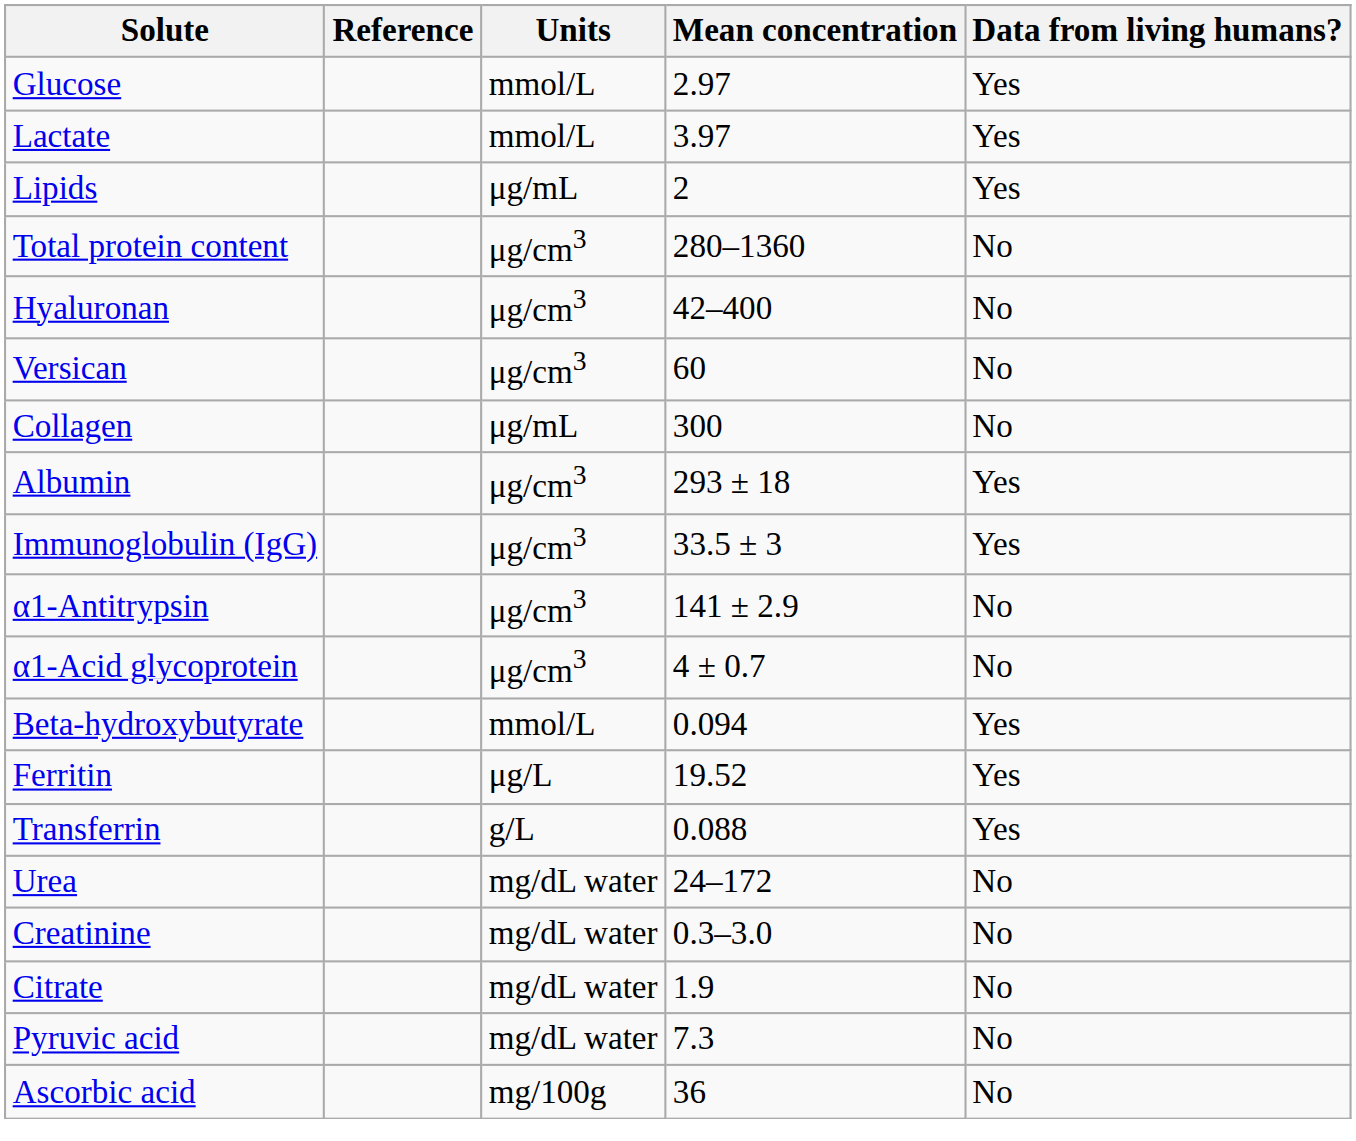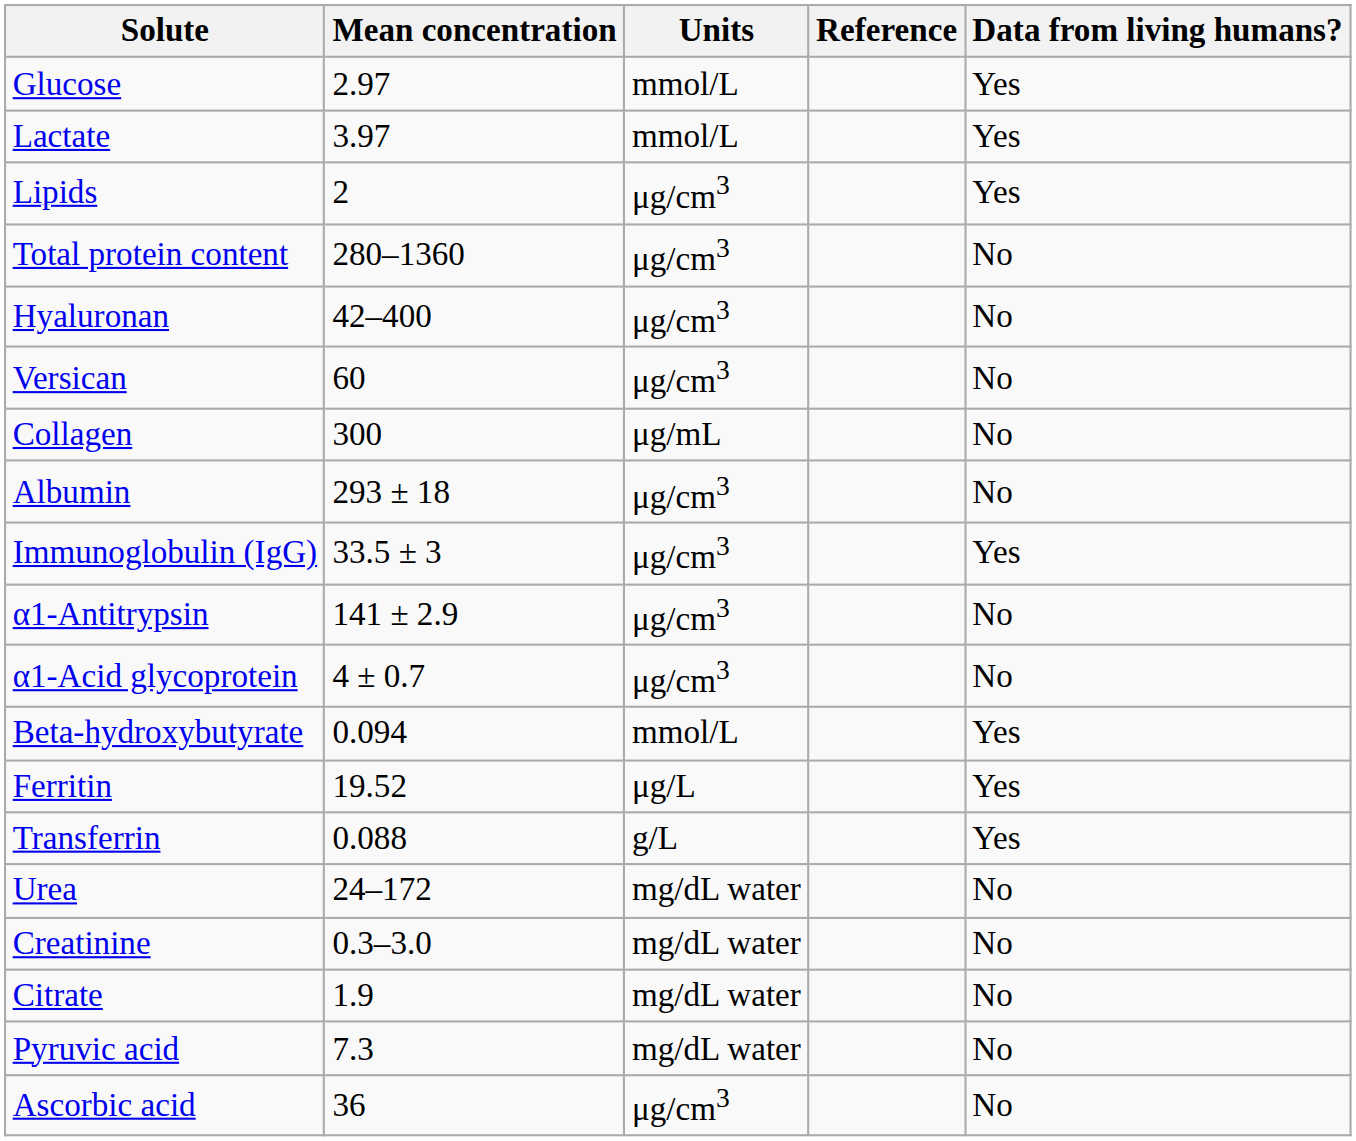 <table class="wikitable">
 <tr>
 <th>Solute</th>
+<th>Mean concentration</th>
+<th>Units</th>
 <th>Reference</th>
-<th>Units</th>
-<th>Mean concentration</th>
 <th>Data from living humans?</th>
 </tr>
 <tr>
 <td><a href='#'>Glucose</a></td>
+<td>2.97</td>
+<td>mmol/L</td>
 <td></td>
-<td>mmol/L</td>
-<td>2.97</td>
 <td>Yes</td>
 </tr>
 <tr>
 <td><a href='#'>Lactate</a></td>
+<td>3.97</td>
+<td>mmol/L</td>
 <td></td>
-<td>mmol/L</td>
-<td>3.97</td>
 <td>Yes</td>
 </tr>
 <tr>
 <td><a href='#'>Lipids</a></td>
+<td>2</td>
+<td>μg/cm<sup>3</sup></td>
 <td></td>
-<td>μg/mL</td>
-<td>2</td>
 <td>Yes</td>
 </tr>
 <tr>
 <td><a href='#'>Total protein content</a></td>
+<td>280–1360</td>
+<td>μg/cm<sup>3</sup></td>
 <td></td>
-<td>μg/cm<sup>3</sup></td>
-<td>280–1360</td>
 <td>No</td>
 </tr>
 <tr>
 <td><a href='#'>Hyaluronan</a></td>
+<td>42–400</td>
+<td>μg/cm<sup>3</sup></td>
 <td></td>
-<td>μg/cm<sup>3</sup></td>
-<td>42–400</td>
 <td>No</td>
 </tr>
 <tr>
 <td><a href='#'>Versican</a></td>
+<td>60</td>
+<td>μg/cm<sup>3</sup></td>
 <td></td>
-<td>μg/cm<sup>3</sup></td>
-<td>60</td>
 <td>No</td>
 </tr>
 <tr>
 <td><a href='#'>Collagen</a></td>
+<td>300</td>
+<td>μg/mL</td>
 <td></td>
-<td>μg/mL</td>
-<td>300</td>
 <td>No</td>
 </tr>
 <tr>
 <td><a href='#'>Albumin</a></td>
+<td>293 ± 18</td>
+<td>μg/cm<sup>3</sup></td>
 <td></td>
-<td>μg/cm<sup>3</sup></td>
-<td>293 ± 18</td>
-<td>Yes</td>
+<td>No</td>
 </tr>
 <tr>
 <td><a href='#'>Immunoglobulin (IgG)</a></td>
+<td>33.5 ± 3</td>
+<td>μg/cm<sup>3</sup></td>
 <td></td>
-<td>μg/cm<sup>3</sup></td>
-<td>33.5 ± 3</td>
 <td>Yes</td>
 </tr>
 <tr>
 <td><a href='#'>α1-Antitrypsin</a></td>
+<td>141 ± 2.9</td>
+<td>μg/cm<sup>3</sup></td>
 <td></td>
-<td>μg/cm<sup>3</sup></td>
-<td>141 ± 2.9</td>
 <td>No</td>
 </tr>
 <tr>
 <td><a href='#'>α1-Acid glycoprotein</a></td>
+<td>4 ± 0.7</td>
+<td>μg/cm<sup>3</sup></td>
 <td></td>
-<td>μg/cm<sup>3</sup></td>
-<td>4 ± 0.7</td>
 <td>No</td>
 </tr>
 <tr>
 <td><a href='#'>Beta-hydroxybutyrate</a></td>
+<td>0.094</td>
+<td>mmol/L</td>
 <td></td>
-<td>mmol/L</td>
-<td>0.094</td>
 <td>Yes</td>
 </tr>
 <tr>
 <td><a href='#'>Ferritin</a></td>
+<td>19.52</td>
+<td>μg/L</td>
 <td></td>
-<td>μg/L</td>
-<td>19.52</td>
 <td>Yes</td>
 </tr>
 <tr>
 <td><a href='#'>Transferrin</a></td>
+<td>0.088</td>
+<td>g/L</td>
 <td></td>
-<td>g/L</td>
-<td>0.088</td>
 <td>Yes</td>
 </tr>
 <tr>
 <td><a href='#'>Urea</a></td>
+<td>24–172</td>
+<td>mg/dL water</td>
 <td></td>
-<td>mg/dL water</td>
-<td>24–172</td>
 <td>No</td>
 </tr>
 <tr>
 <td><a href='#'>Creatinine</a></td>
+<td>0.3–3.0</td>
+<td>mg/dL water</td>
 <td></td>
-<td>mg/dL water</td>
-<td>0.3–3.0</td>
 <td>No</td>
 </tr>
 <tr>
 <td><a href='#'>Citrate</a></td>
+<td>1.9</td>
+<td>mg/dL water</td>
 <td></td>
-<td>mg/dL water</td>
-<td>1.9</td>
 <td>No</td>
 </tr>
 <tr>
 <td><a href='#'>Pyruvic acid</a></td>
+<td>7.3</td>
+<td>mg/dL water</td>
 <td></td>
-<td>mg/dL water</td>
-<td>7.3</td>
 <td>No</td>
 </tr>
 <tr>
 <td><a href='#'>Ascorbic acid</a></td>
+<td>36</td>
+<td>μg/cm<sup>3</sup></td>
 <td></td>
-<td>mg/100g</td>
-<td>36</td>
 <td>No</td>
 </tr>
 </table>
